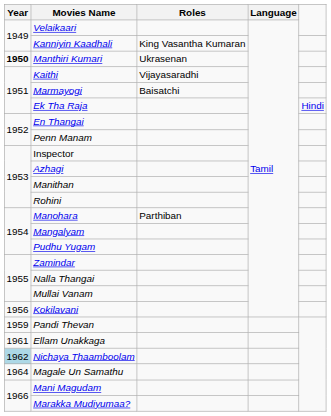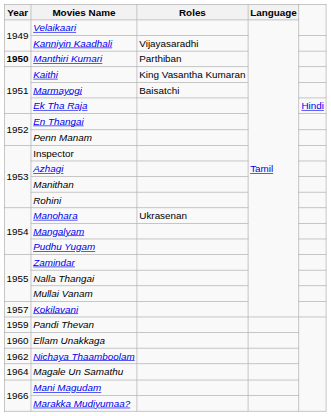 <table class="wikitable" style="font-size:95%;">
 <tr>
 <th>Year</th>
 <th>Movies Name</th>
 <th>Roles</th>
 <th>Language</th>
 </tr>
 <tr>
 <td rowspan=2>1949</td>
 <td><em><a href='#'>Velaikaari</a></em></td>
 <td></td>
 <td rowspan=19><a href='#'>Tamil</a></td>
 </tr>
 <tr>
 <td><em><a href='#'>Kanniyin Kaadhali</a></em></td>
-<td>King Vasantha Kumaran</td>
+<td>Vijayasaradhi</td>
 <td></td>
 </tr>
 <tr>
 <td><strong>1950</strong></td>
 <td><em><a href='#'>Manthiri Kumari</a></em></td>
-<td>Ukrasenan</td>
+<td>Parthiban</td>
 <td></td>
 </tr>
 <tr>
 <td rowspan=3>1951</td>
 <td><em><a href='#'>Kaithi</a></em></td>
-<td>Vijayasaradhi</td>
+<td>King Vasantha Kumaran</td>
 <td></td>
 </tr>
 <tr>
 <td><em><a href='#'>Marmayogi</a></em></td>
 <td>Baisatchi</td>
 <td></td>
 </tr>
 <tr>
 <td><em><a href='#'>Ek Tha Raja</a></em></td>
 <td></td>
 <td><a href='#'>Hindi</a></td>
 </tr>
 <tr>
 <td rowspan=2>1952</td>
 <td><em><a href='#'>En Thangai</a></em></td>
 <td></td>
 <td></td>
 </tr>
 <tr>
 <td><em>Penn Manam </em></td>
 <td></td>
 <td></td>
 </tr>
 <tr>
 <td rowspan=4>1953</td>
 <td>Inspector</td>
 <td></td>
 <td></td>
 </tr>
 <tr>
 <td><em><a href='#'>Azhagi</a></em></td>
 <td></td>
 <td></td>
 </tr>
 <tr>
 <td><em>Manithan</em></td>
 <td></td>
 <td></td>
 </tr>
 <tr>
 <td><em>Rohini</em></td>
 <td></td>
 <td></td>
 </tr>
 <tr>
 <td rowspan=3>1954</td>
 <td><em><a href='#'>Manohara</a></em></td>
-<td>Parthiban</td>
+<td>Ukrasenan</td>
 <td></td>
 </tr>
 <tr>
 <td><em><a href='#'>Mangalyam</a></em></td>
 <td></td>
 <td></td>
 </tr>
 <tr>
 <td><em><a href='#'>Pudhu Yugam</a></em></td>
 <td></td>
 <td></td>
 </tr>
 <tr>
 <td rowspan=3>1955</td>
 <td><em><a href='#'>Zamindar</a></em></td>
 <td></td>
 <td></td>
 </tr>
 <tr>
 <td><em>Nalla Thangai</em></td>
 <td></td>
 <td></td>
 </tr>
 <tr>
 <td><em>Mullai Vanam</em></td>
 <td></td>
 <td></td>
 </tr>
 <tr>
-<td>1956</td>
+<td>1957</td>
 <td><em><a href='#'>Kokilavani</a></em></td>
 <td></td>
 <td></td>
 </tr>
 <tr>
 <td>1959</td>
 <td><em>Pandi Thevan</em></td>
 <td></td>
 <td></td>
 </tr>
 <tr>
-<td>1961</td>
+<td>1960</td>
 <td><em>Ellam Unakkaga</em></td>
 <td></td>
 <td></td>
 </tr>
 <tr>
-<td style="background: lightblue;">1962</td>
+<td>1962</td>
 <td><em><a href='#'>Nichaya Thaamboolam</a></em></td>
 <td></td>
 <td></td>
 </tr>
 <tr>
 <td>1964</td>
 <td><em>Magale Un Samathu</em></td>
 <td></td>
 <td></td>
 </tr>
 <tr>
 <td rowspan=2>1966</td>
 <td><em><a href='#'>Mani Magudam</a></em></td>
 <td></td>
 <td></td>
 </tr>
 <tr>
 <td><em><a href='#'>Marakka Mudiyumaa?</a></em></td>
 <td></td>
 <td></td>
 </tr>
 </table>
